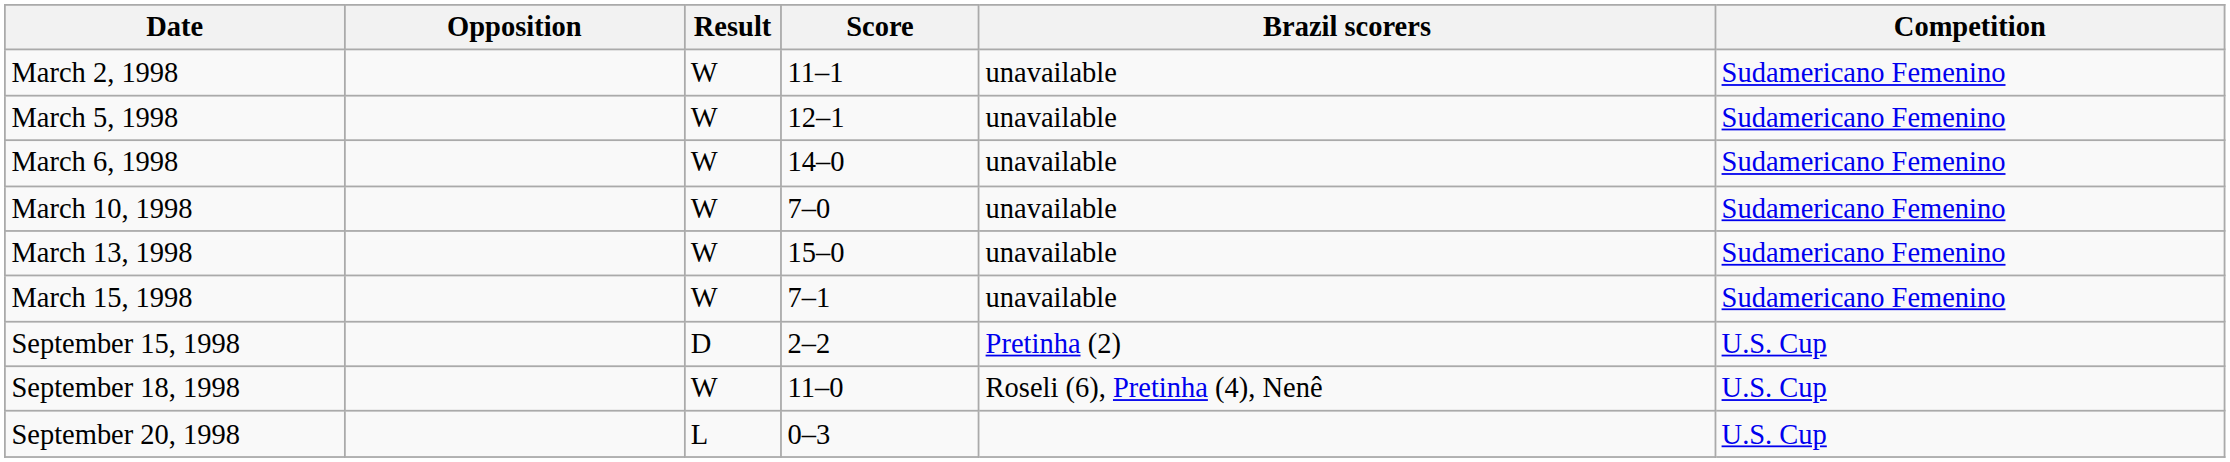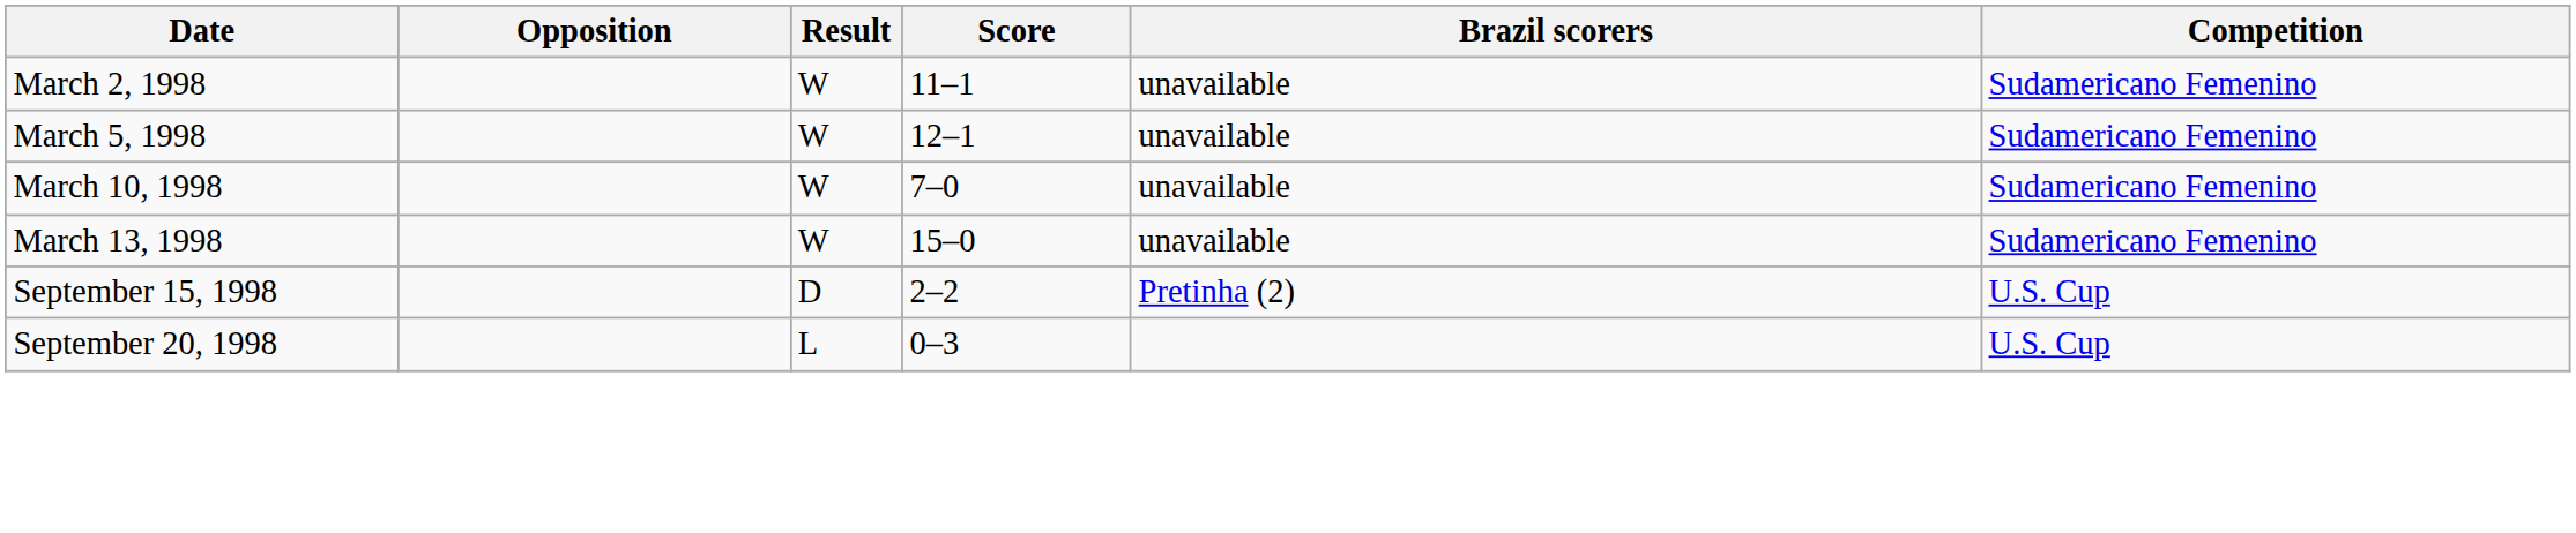 <table class="wikitable" style="text-align: left;">
 <tr>
 <th width=12%>Date</th>
 <th width=12%>Opposition</th>
 <th width=1%>Result</th>
 <th width=7%>Score</th>
 <th width=26%>Brazil scorers</th>
 <th width=18%>Competition</th>
 </tr>
 <tr>
 <td>March 2, 1998</td>
 <td></td>
 <td>W</td>
 <td>11–1</td>
 <td>unavailable</td>
 <td><a href='#'>Sudamericano Femenino</a></td>
 </tr>
 <tr>
 <td>March 5, 1998</td>
 <td></td>
 <td>W</td>
 <td>12–1</td>
 <td>unavailable</td>
 <td><a href='#'>Sudamericano Femenino</a></td>
 </tr>
 <tr>
-<td>March 6, 1998</td>
-<td></td>
-<td>W</td>
-<td>14–0</td>
-<td>unavailable</td>
-<td><a href='#'>Sudamericano Femenino</a></td>
-</tr>
-<tr>
 <td>March 10, 1998</td>
 <td></td>
 <td>W</td>
 <td>7–0</td>
 <td>unavailable</td>
 <td><a href='#'>Sudamericano Femenino</a></td>
 </tr>
 <tr>
 <td>March 13, 1998</td>
 <td></td>
 <td>W</td>
 <td>15–0</td>
 <td>unavailable</td>
 <td><a href='#'>Sudamericano Femenino</a></td>
 </tr>
 <tr>
-<td>March 15, 1998</td>
-<td></td>
-<td>W</td>
-<td>7–1</td>
-<td>unavailable</td>
-<td><a href='#'>Sudamericano Femenino</a></td>
-</tr>
-<tr>
 <td>September 15, 1998</td>
 <td></td>
 <td>D</td>
 <td>2–2</td>
 <td><a href='#'>Pretinha</a> (2)</td>
-<td><a href='#'>U.S. Cup</a></td>
-</tr>
-<tr>
-<td>September 18, 1998</td>
-<td></td>
-<td>W</td>
-<td>11–0</td>
-<td>Roseli (6), <a href='#'>Pretinha</a> (4), Nenê</td>
 <td><a href='#'>U.S. Cup</a></td>
 </tr>
 <tr>
 <td>September 20, 1998</td>
 <td></td>
 <td>L</td>
 <td>0–3</td>
 <td></td>
 <td><a href='#'>U.S. Cup</a></td>
 </tr>
 </table>
